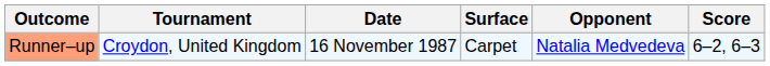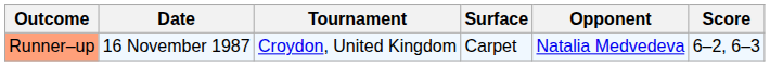 <table class="sortable wikitable" style=font-size:97%>
 <tr>
 <th>Outcome</th>
+<th>Date</th>
 <th>Tournament</th>
-<th>Date</th>
 <th>Surface</th>
 <th>Opponent</th>
 <th>Score</th>
 </tr>
 <tr style="background:#f0f8ff;">
 <td bgcolor="FFA07A">Runner–up</td>
+<td>16 November 1987</td>
 <td><a href='#'>Croydon</a>, United Kingdom</td>
-<td>16 November 1987</td>
 <td>Carpet</td>
 <td> <a href='#'>Natalia Medvedeva</a></td>
 <td>6–2, 6–3</td>
 </tr>
 </table>
